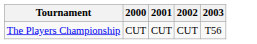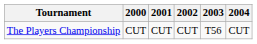 <table class="wikitable" style="font-size:95%;text-align:center;">
 <tr>
 <th>Tournament</th>
 <th>2000</th>
 <th>2001</th>
 <th>2002</th>
 <th>2003</th>
+<th>2004</th>
 </tr>
 <tr>
 <td align=left><a href='#'>The Players Championship</a></td>
 <td>CUT</td>
 <td>CUT</td>
 <td>CUT</td>
 <td>T56</td>
+<td>CUT</td>
 </tr>
 </table>
